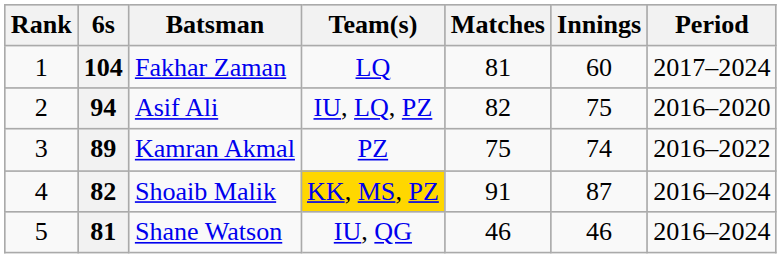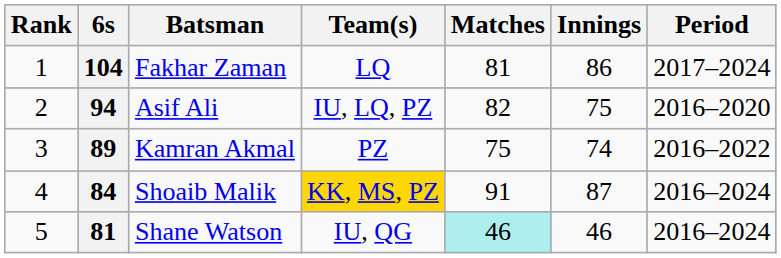 <table class="wikitable" style="text-align:center;">
 <tr>
 <th>Rank</th>
 <th>6s</th>
 <th>Batsman</th>
 <th>Team(s)</th>
 <th>Matches</th>
 <th>Innings</th>
 <th>Period</th>
 </tr>
 <tr>
 <td>1</td>
 <th>104</th>
 <td style="text-align:left"><a href='#'>Fakhar Zaman</a></td>
 <td><a href='#'>LQ</a></td>
 <td>81</td>
-<td>60</td>
+<td>86</td>
 <td>2017–2024</td>
 </tr>
 <tr>
 <td>2</td>
 <th>94</th>
 <td style="text-align:left"><a href='#'>Asif Ali</a></td>
 <td><a href='#'>IU</a>, <a href='#'> LQ</a>, <a href='#'>PZ</a></td>
 <td>82</td>
 <td>75</td>
 <td>2016–2020</td>
 </tr>
 <tr>
 <td>3</td>
 <th>89</th>
 <td style="text-align:left"><a href='#'>Kamran Akmal</a></td>
 <td><a href='#'>PZ</a></td>
 <td>75</td>
 <td>74</td>
 <td>2016–2022</td>
 </tr>
 <tr>
 <td>4</td>
-<th>82</th>
+<th>84</th>
 <td style="text-align:left"><a href='#'>Shoaib Malik</a></td>
 <td style="background: gold;"><a href='#'>KK</a>, <a href='#'>MS</a>, <a href='#'>PZ</a></td>
 <td>91</td>
 <td>87</td>
 <td>2016–2024</td>
 </tr>
 <tr>
 <td>5</td>
 <th>81</th>
 <td style="text-align:left"><a href='#'>Shane Watson</a></td>
 <td><a href='#'>IU</a>, <a href='#'>QG</a></td>
-<td>46</td>
+<td style="background: paleturquoise;">46</td>
 <td>46</td>
 <td>2016–2024</td>
 </tr>
 </table>
